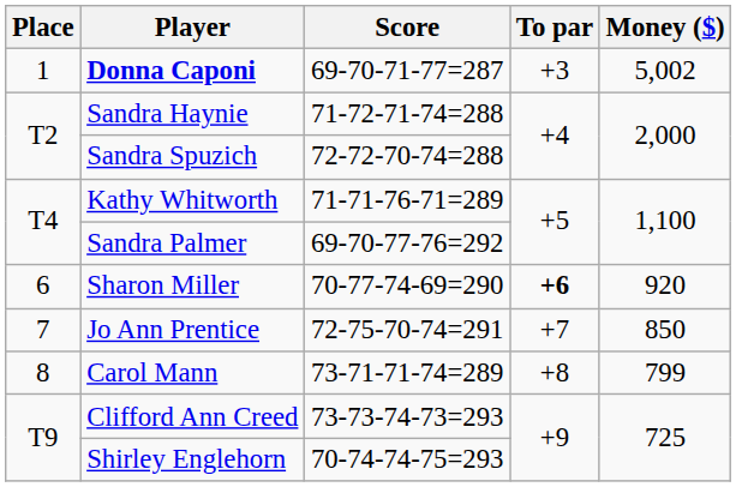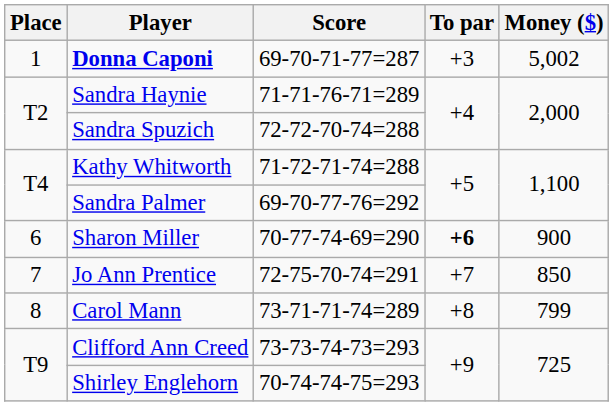 <table class="wikitable">
 <tr>
 <th>Place</th>
 <th>Player</th>
 <th>Score</th>
 <th>To par</th>
 <th>Money (<a href='#'>$</a>)</th>
 </tr>
 <tr>
 <td align=center>1</td>
 <td> <strong><a href='#'>Donna Caponi</a></strong></td>
 <td>69-70-71-77=287</td>
 <td align=center>+3</td>
 <td align=center>5,002</td>
 </tr>
 <tr>
 <td align=center rowspan=2>T2</td>
 <td> <a href='#'>Sandra Haynie</a></td>
-<td>71-72-71-74=288</td>
+<td>71-71-76-71=289</td>
 <td align=center rowspan=2>+4</td>
 <td align=center rowspan=2>2,000</td>
 </tr>
 <tr>
 <td> <a href='#'>Sandra Spuzich</a></td>
 <td>72-72-70-74=288</td>
 </tr>
 <tr>
 <td align=center rowspan=2>T4</td>
 <td> <a href='#'>Kathy Whitworth</a></td>
-<td>71-71-76-71=289</td>
+<td>71-72-71-74=288</td>
 <td align=center rowspan=2>+5</td>
 <td align=center rowspan=2>1,100</td>
 </tr>
 <tr>
 <td> <a href='#'>Sandra Palmer</a></td>
 <td>69-70-77-76=292</td>
 </tr>
 <tr>
 <td align=center>6</td>
 <td> <a href='#'>Sharon Miller</a></td>
 <td>70-77-74-69=290</td>
 <td align=center><strong>+6</strong></td>
-<td align=center>920</td>
+<td align=center>900</td>
 </tr>
 <tr>
 <td align=center>7</td>
 <td> <a href='#'>Jo Ann Prentice</a></td>
 <td>72-75-70-74=291</td>
 <td align=center>+7</td>
 <td align=center>850</td>
 </tr>
 <tr>
 <td align=center>8</td>
 <td> <a href='#'>Carol Mann</a></td>
 <td>73-71-71-74=289</td>
 <td align=center>+8</td>
 <td align=center>799</td>
 </tr>
 <tr>
 <td align=center rowspan=2>T9</td>
 <td> <a href='#'>Clifford Ann Creed</a></td>
 <td>73-73-74-73=293</td>
 <td align=center rowspan=2>+9</td>
 <td align=center rowspan=2>725</td>
 </tr>
 <tr>
 <td> <a href='#'>Shirley Englehorn</a></td>
 <td>70-74-74-75=293</td>
 </tr>
 </table>
